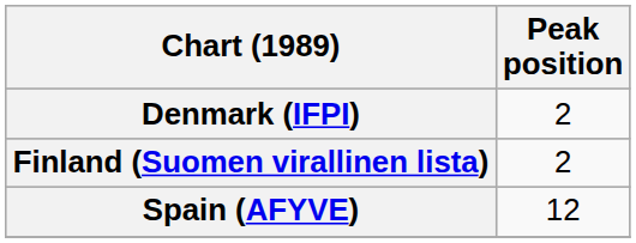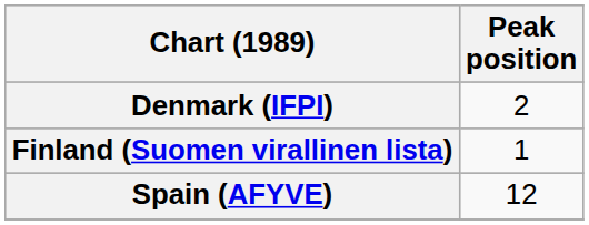 <table class="wikitable sortable plainrowheaders" style="text-align:center">
 <tr>
 <th scope="col">Chart (1989)</th>
 <th scope="col">Peak<br>position</th>
 </tr>
 <tr>
 <th scope="row">Denmark (<a href='#'>IFPI</a>)</th>
 <td>2</td>
 </tr>
 <tr>
 <th scope="row">Finland (<a href='#'>Suomen virallinen lista</a>)</th>
-<td>2</td>
+<td>1</td>
 </tr>
 <tr>
 <th scope="row">Spain (<a href='#'>AFYVE</a>)</th>
 <td>12</td>
 </tr>
 <tr>
 </tr>
 </table>
